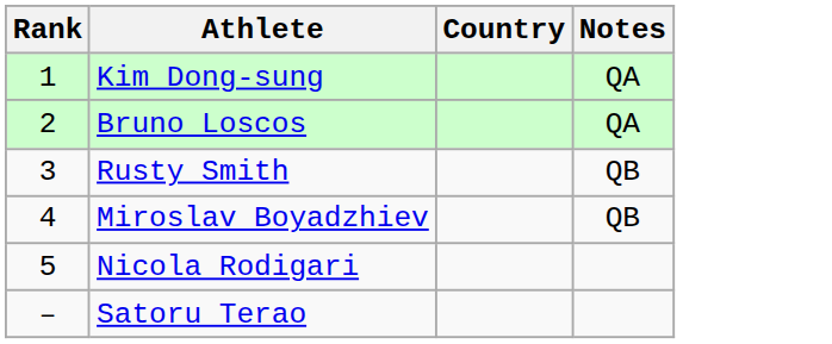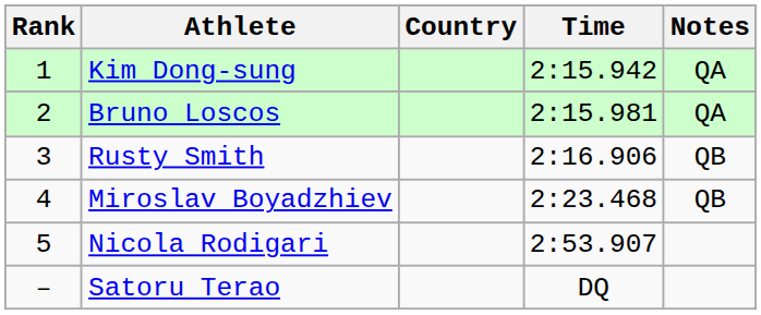 <table class="wikitable sortable" style="text-align:center">
 <tr>
 <th>Rank</th>
 <th>Athlete</th>
 <th>Country</th>
+<th>Time</th>
 <th>Notes</th>
 </tr>
 <tr bgcolor=ccffcc>
 <td>1</td>
 <td align=left><a href='#'>Kim Dong-sung</a></td>
 <td align=left></td>
+<td>2:15.942</td>
 <td>QA</td>
 </tr>
 <tr bgcolor=ccffcc>
 <td>2</td>
 <td align=left><a href='#'>Bruno Loscos</a></td>
 <td align=left></td>
+<td>2:15.981</td>
 <td>QA</td>
 </tr>
 <tr>
 <td>3</td>
 <td align=left><a href='#'>Rusty Smith</a></td>
 <td align=left></td>
+<td>2:16.906</td>
 <td>QB</td>
 </tr>
 <tr>
 <td>4</td>
 <td align=left><a href='#'>Miroslav Boyadzhiev</a></td>
 <td align=left></td>
+<td>2:23.468</td>
 <td>QB</td>
 </tr>
 <tr>
 <td>5</td>
 <td align=left><a href='#'>Nicola Rodigari</a></td>
 <td align=left></td>
+<td>2:53.907</td>
 <td></td>
 </tr>
 <tr>
 <td>–</td>
 <td align=left><a href='#'>Satoru Terao</a></td>
 <td align=left></td>
+<td>DQ</td>
 <td></td>
 </tr>
 </table>
